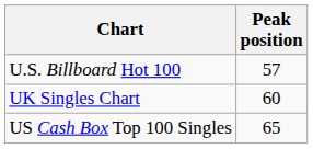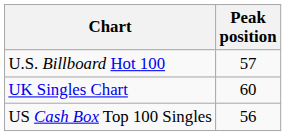 <table class="wikitable sortable">
 <tr>
 <th>Chart</th>
 <th>Peak<br>position</th>
 </tr>
 <tr>
 <td>U.S. <em>Billboard</em> <a href='#'>Hot 100</a></td>
 <td align="center">57</td>
 </tr>
 <tr>
 <td><a href='#'>UK Singles Chart</a></td>
 <td align="center">60</td>
 </tr>
 <tr>
 <td>US <em><a href='#'>Cash Box</a></em> Top 100 Singles</td>
-<td align="center">65</td>
+<td align="center">56</td>
 </tr>
 </table>
